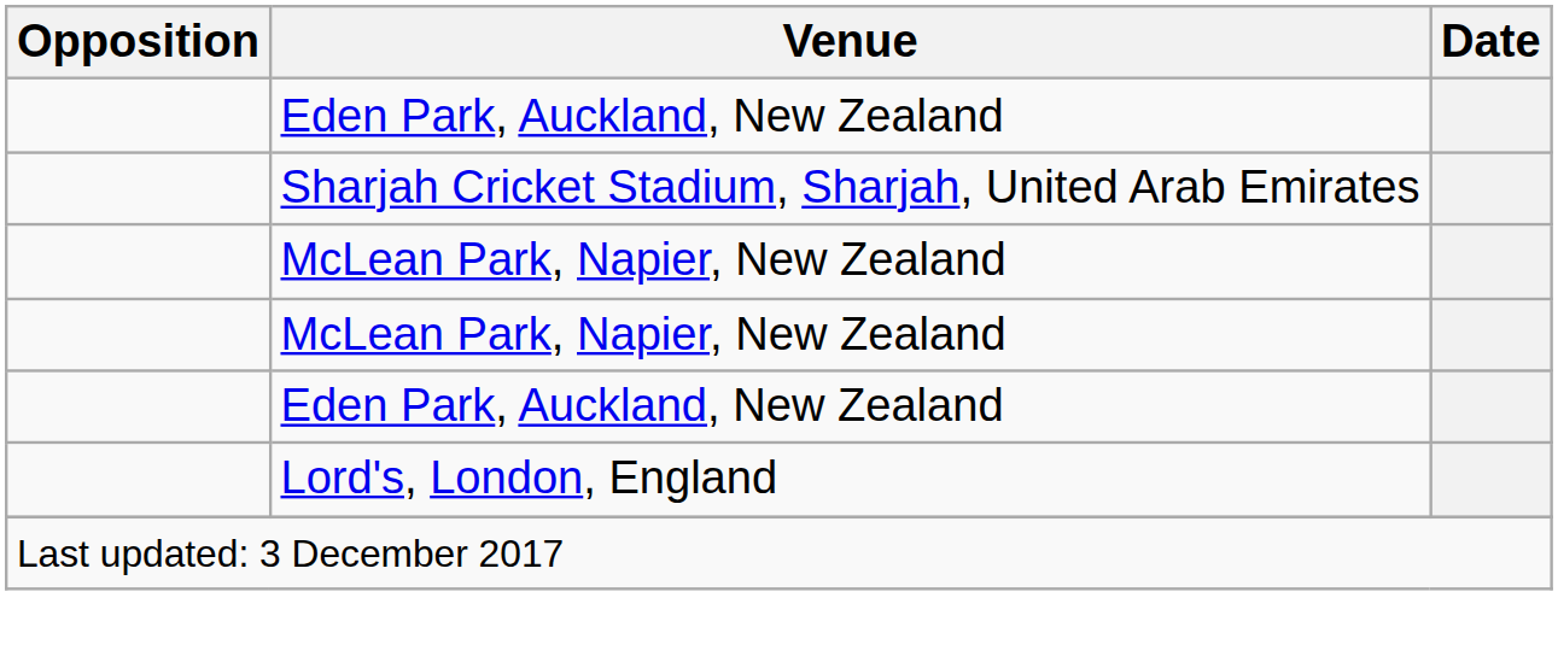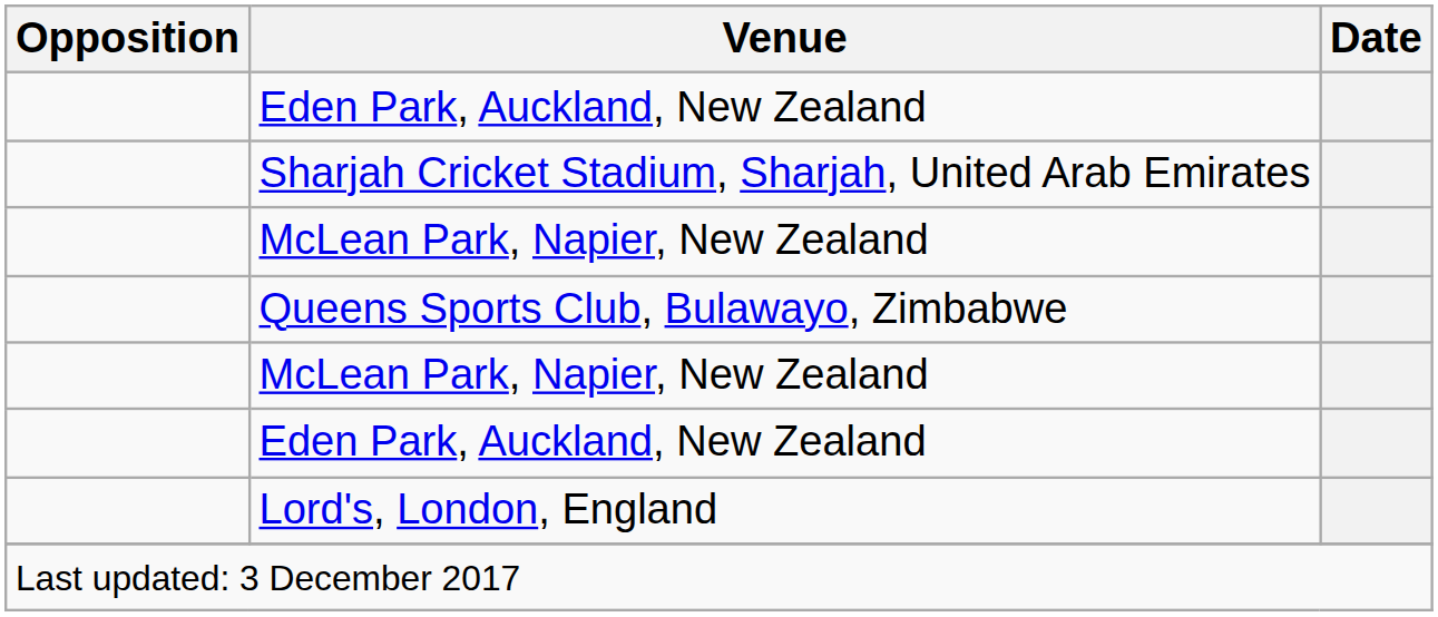 <table class="wikitable plainrowheaders sortable">
 <tr>
 <th scope=col>Opposition</th>
 <th scope=col>Venue</th>
 <th scope=col>Date</th>
 </tr>
 <tr>
 <td scope=row></td>
 <td><a href='#'>Eden Park</a>, <a href='#'>Auckland</a>, New Zealand</td>
 <th scope=row></th>
 </tr>
 <tr>
 <td scope=row></td>
 <td><a href='#'>Sharjah Cricket Stadium</a>, <a href='#'>Sharjah</a>, United Arab Emirates</td>
 <th scope=row></th>
 </tr>
 <tr>
 <td scope=row></td>
 <td><a href='#'>McLean Park</a>, <a href='#'>Napier</a>, New Zealand</td>
 <th scope=row></th>
 </tr>
 <tr>
 <td scope=row></td>
+<td><a href='#'>Queens Sports Club</a>, <a href='#'>Bulawayo</a>, Zimbabwe</td>
+<th scope=row></th>
+</tr>
+<tr>
+<td scope=row></td>
 <td><a href='#'>McLean Park</a>, <a href='#'>Napier</a>, New Zealand</td>
 <th scope=row></th>
 </tr>
 <tr>
 <td scope=row></td>
 <td><a href='#'>Eden Park</a>, <a href='#'>Auckland</a>, New Zealand</td>
 <th scope=row></th>
 </tr>
 <tr>
 <td scope=row></td>
 <td><a href='#'>Lord's</a>, <a href='#'>London</a>, England</td>
 <th scope=row> </th>
 </tr>
 <tr>
 </tr>
 <tr class=sortbottom>
 <td colspan=3><small>Last updated: 3 December 2017</small></td>
 </tr>
 </table>
